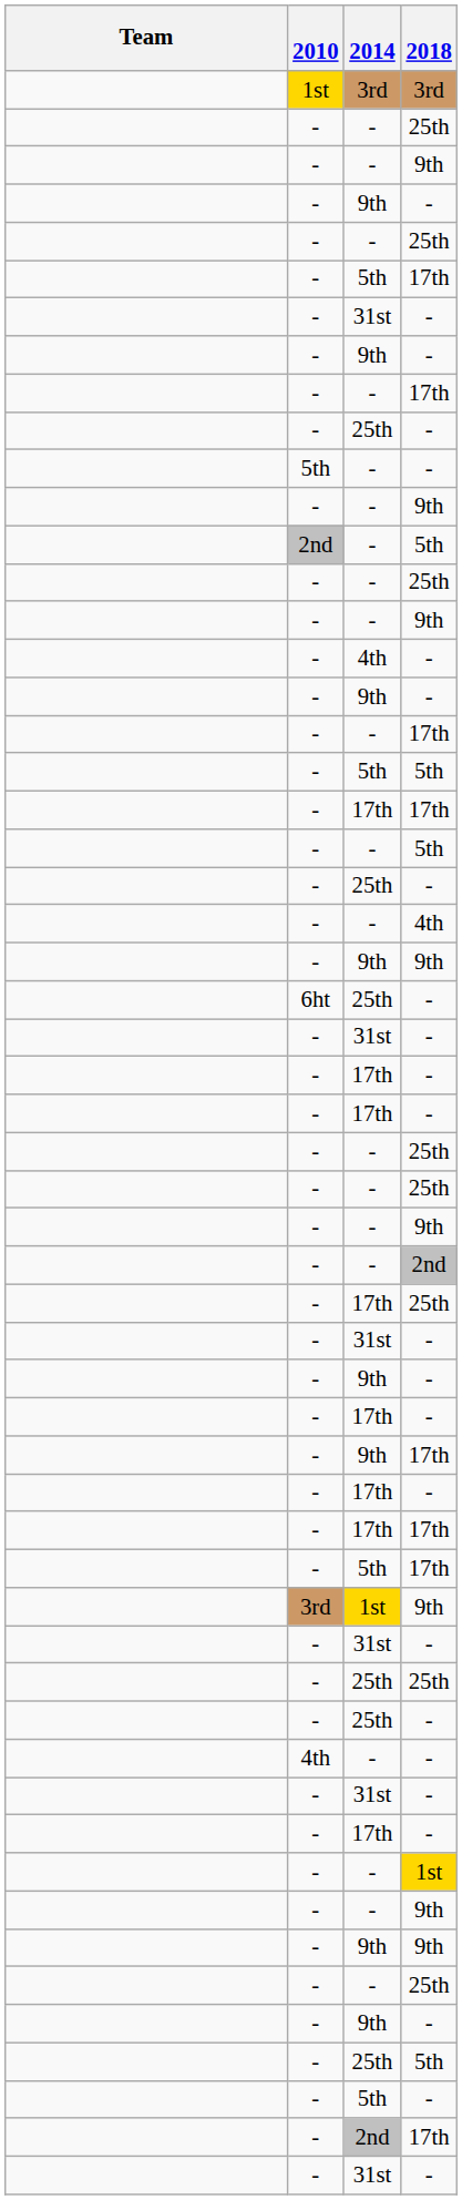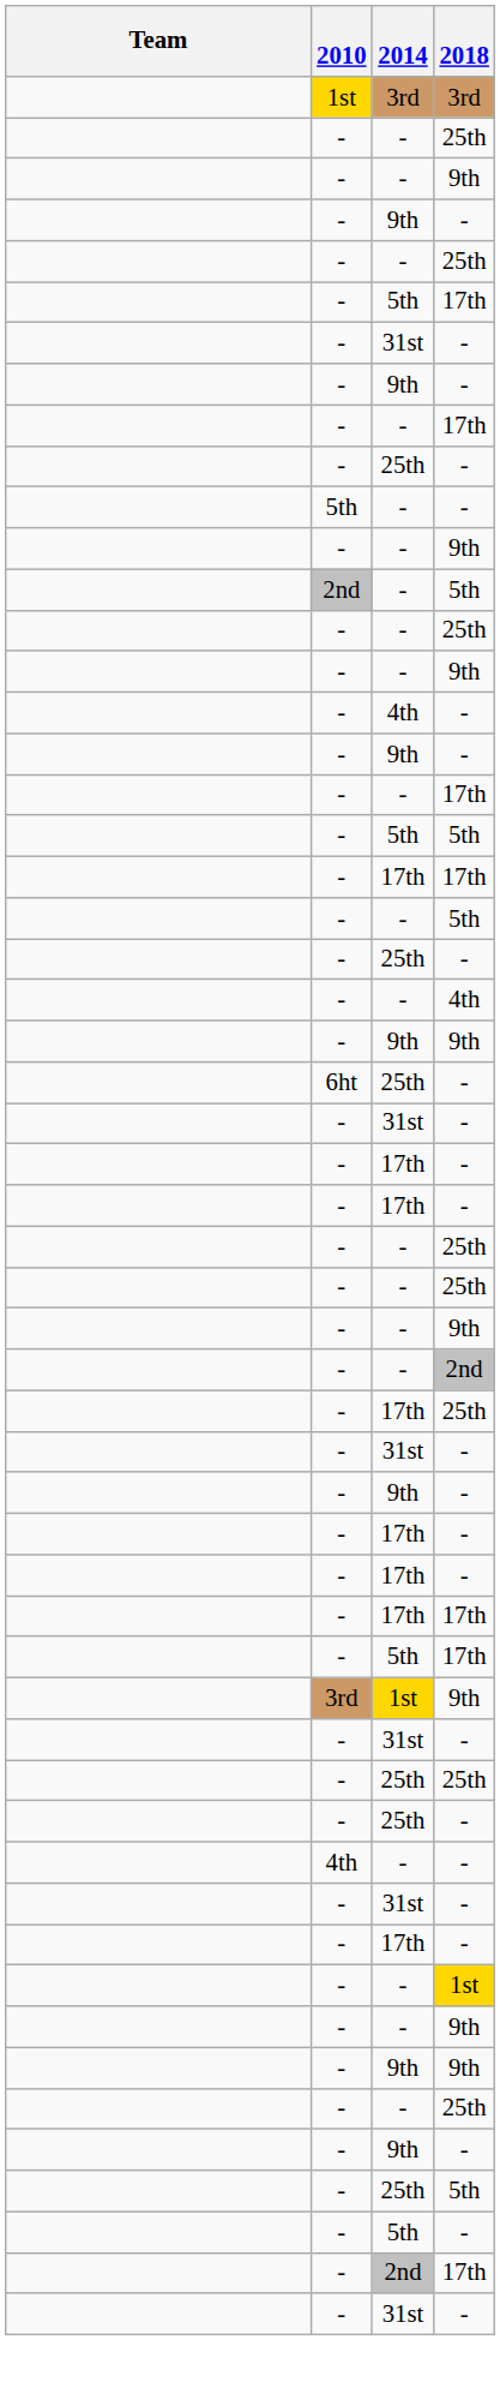 <table class=wikitable style="text-align:center; font-size:90%">
 <tr>
 <th width=170>Team</th>
 <th><br><a href='#'>2010</a></th>
 <th><br><a href='#'>2014</a></th>
 <th><br><a href='#'>2018</a></th>
 </tr>
 <tr>
 <td align=left></td>
 <td bgcolor="gold">1st</td>
 <td bgcolor="cc9966">3rd</td>
 <td bgcolor=cc9966>3rd</td>
 </tr>
 <tr>
 <td align=left></td>
 <td>-</td>
 <td>-</td>
 <td>25th</td>
 </tr>
 <tr>
 <td align=left></td>
 <td>-</td>
 <td>-</td>
 <td>9th</td>
 </tr>
 <tr>
 <td align=left></td>
 <td>-</td>
 <td>9th</td>
 <td>-</td>
 </tr>
 <tr>
 <td align=left></td>
 <td>-</td>
 <td>-</td>
 <td>25th</td>
 </tr>
 <tr>
 <td align=left></td>
 <td>-</td>
 <td>5th</td>
 <td>17th</td>
 </tr>
 <tr>
 <td align=left></td>
 <td>-</td>
 <td>31st</td>
 <td>-</td>
 </tr>
 <tr>
 <td align=left></td>
 <td>-</td>
 <td>9th</td>
 <td>-</td>
 </tr>
 <tr>
 <td align=left></td>
 <td>-</td>
 <td>-</td>
 <td>17th</td>
 </tr>
 <tr>
 <td align=left></td>
 <td>-</td>
 <td>25th</td>
 <td>-</td>
 </tr>
 <tr>
 <td align=left></td>
 <td>5th</td>
 <td>-</td>
 <td>-</td>
 </tr>
 <tr>
 <td align="left"></td>
 <td>-</td>
 <td>-</td>
 <td>9th</td>
 </tr>
 <tr>
 <td align="left"></td>
 <td bgcolor="silver">2nd</td>
 <td>-</td>
 <td>5th</td>
 </tr>
 <tr>
 <td align="left"></td>
 <td>-</td>
 <td>-</td>
 <td>25th</td>
 </tr>
 <tr>
 <td align="left"></td>
 <td>-</td>
 <td>-</td>
 <td>9th</td>
 </tr>
 <tr>
 <td align="left"></td>
 <td>-</td>
 <td>4th</td>
 <td>-</td>
 </tr>
 <tr>
 <td align="left"></td>
 <td>-</td>
 <td>9th</td>
 <td>-</td>
 </tr>
 <tr>
 <td align="left"></td>
 <td>-</td>
 <td>-</td>
 <td>17th</td>
 </tr>
 <tr>
 <td align="left"></td>
 <td>-</td>
 <td>5th</td>
 <td>5th</td>
 </tr>
 <tr>
 <td align="left"></td>
 <td>-</td>
 <td>17th</td>
 <td>17th</td>
 </tr>
 <tr>
 <td align="left"></td>
 <td>-</td>
 <td>-</td>
 <td>5th</td>
 </tr>
 <tr>
 <td align="left"></td>
 <td>-</td>
 <td>25th</td>
 <td>-</td>
 </tr>
 <tr>
 <td align="left"></td>
 <td>-</td>
 <td>-</td>
 <td>4th</td>
 </tr>
 <tr>
 <td align="left"></td>
 <td>-</td>
 <td>9th</td>
 <td>9th</td>
 </tr>
 <tr>
 <td align="left"></td>
 <td>6ht</td>
 <td>25th</td>
 <td>-</td>
 </tr>
 <tr>
 <td align="left"></td>
 <td>-</td>
 <td>31st</td>
 <td>-</td>
 </tr>
 <tr>
 <td align="left"></td>
 <td>-</td>
 <td>17th</td>
 <td>-</td>
 </tr>
 <tr>
 <td align="left"></td>
 <td>-</td>
 <td>17th</td>
 <td>-</td>
 </tr>
 <tr>
 <td align="left"></td>
 <td>-</td>
 <td>-</td>
 <td>25th</td>
 </tr>
 <tr>
 <td align="left"></td>
 <td>-</td>
 <td>-</td>
 <td>25th</td>
 </tr>
 <tr>
 <td align="left"></td>
 <td>-</td>
 <td>-</td>
 <td>9th</td>
 </tr>
 <tr>
 <td align="left"></td>
 <td>-</td>
 <td>-</td>
 <td bgcolor="silver">2nd</td>
 </tr>
 <tr>
 <td align="left"></td>
 <td>-</td>
 <td>17th</td>
 <td>25th</td>
 </tr>
 <tr>
 <td align="left"></td>
 <td>-</td>
 <td>31st</td>
 <td>-</td>
 </tr>
 <tr>
 <td align="left"></td>
 <td>-</td>
 <td>9th</td>
 <td>-</td>
 </tr>
 <tr>
 <td align="left"></td>
 <td>-</td>
 <td>17th</td>
 <td>-</td>
 </tr>
 <tr>
 <td align="left"></td>
 <td>-</td>
-<td>9th</td>
-<td>17th</td>
-</tr>
-<tr>
-<td align="left"></td>
-<td>-</td>
 <td>17th</td>
 <td>-</td>
 </tr>
 <tr>
 <td align="left"></td>
 <td>-</td>
 <td>17th</td>
 <td>17th</td>
 </tr>
 <tr>
 <td align="left"></td>
 <td>-</td>
 <td>5th</td>
 <td>17th</td>
 </tr>
 <tr>
 <td align="left"></td>
 <td bgcolor="cc9966">3rd</td>
 <td bgcolor="gold">1st</td>
 <td>9th</td>
 </tr>
 <tr>
 <td align="left"></td>
 <td>-</td>
 <td>31st</td>
 <td>-</td>
 </tr>
 <tr>
 <td align="left"></td>
 <td>-</td>
 <td>25th</td>
 <td>25th</td>
 </tr>
 <tr>
 <td align="left"></td>
 <td>-</td>
 <td>25th</td>
 <td>-</td>
 </tr>
 <tr>
 <td align=left></td>
 <td>4th</td>
 <td>-</td>
 <td>-</td>
 </tr>
 <tr>
 <td align="left"></td>
 <td>-</td>
 <td>31st</td>
 <td>-</td>
 </tr>
 <tr>
 <td align="left"></td>
 <td>-</td>
 <td>17th</td>
 <td>-</td>
 </tr>
 <tr>
 <td align="left"></td>
 <td>-</td>
 <td>-</td>
 <td bgcolor="gold">1st</td>
 </tr>
 <tr>
 <td align="left"></td>
 <td>-</td>
 <td>-</td>
 <td>9th</td>
 </tr>
 <tr>
 <td align="left"></td>
 <td>-</td>
 <td>9th</td>
 <td>9th</td>
 </tr>
 <tr>
 <td align="left"></td>
 <td>-</td>
 <td>-</td>
 <td>25th</td>
 </tr>
 <tr>
 <td align="left"></td>
 <td>-</td>
 <td>9th</td>
 <td>-</td>
 </tr>
 <tr>
 <td align="left"></td>
 <td>-</td>
 <td>25th</td>
 <td>5th</td>
 </tr>
 <tr>
 <td align="left"></td>
 <td>-</td>
 <td>5th</td>
 <td>-</td>
 </tr>
 <tr>
 <td align="left"></td>
 <td>-</td>
 <td bgcolor="silver">2nd</td>
 <td>17th</td>
 </tr>
 <tr>
 <td align="left"></td>
 <td>-</td>
 <td>31st</td>
 <td>-</td>
 </tr>
 </table>
